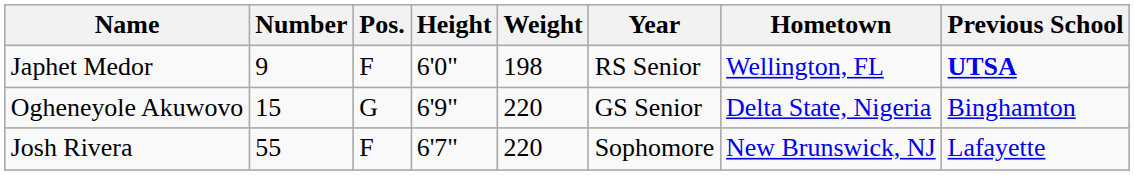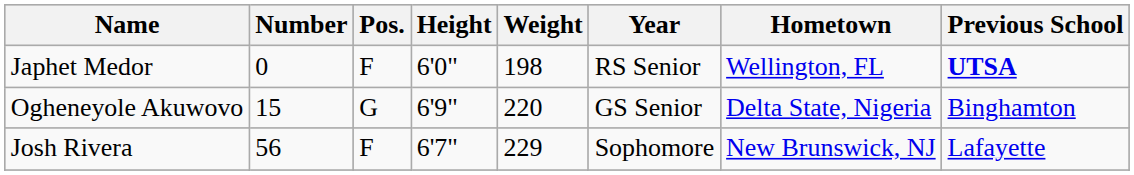 <table class="wikitable sortable">
 <tr>
 <th>Name</th>
 <th>Number</th>
 <th>Pos.</th>
 <th>Height</th>
 <th>Weight</th>
 <th>Year</th>
 <th>Hometown</th>
 <th class="unsortable">Previous School</th>
 </tr>
 <tr>
 <td>Japhet Medor</td>
-<td>9</td>
+<td>0</td>
 <td>F</td>
 <td>6'0"</td>
 <td>198</td>
 <td>RS Senior</td>
 <td><a href='#'>Wellington, FL</a></td>
 <td><strong><a href='#'>UTSA</a></strong></td>
 </tr>
 <tr>
 <td>Ogheneyole Akuwovo</td>
 <td>15</td>
 <td>G</td>
 <td>6'9"</td>
 <td>220</td>
 <td>GS Senior</td>
 <td><a href='#'>Delta State, Nigeria</a></td>
 <td><a href='#'>Binghamton</a></td>
 </tr>
 <tr>
 <td>Josh Rivera</td>
-<td>55</td>
+<td>56</td>
 <td>F</td>
 <td>6'7"</td>
-<td>220</td>
+<td>229</td>
 <td>Sophomore</td>
 <td><a href='#'>New Brunswick, NJ</a></td>
 <td><a href='#'>Lafayette</a></td>
 </tr>
 </table>
